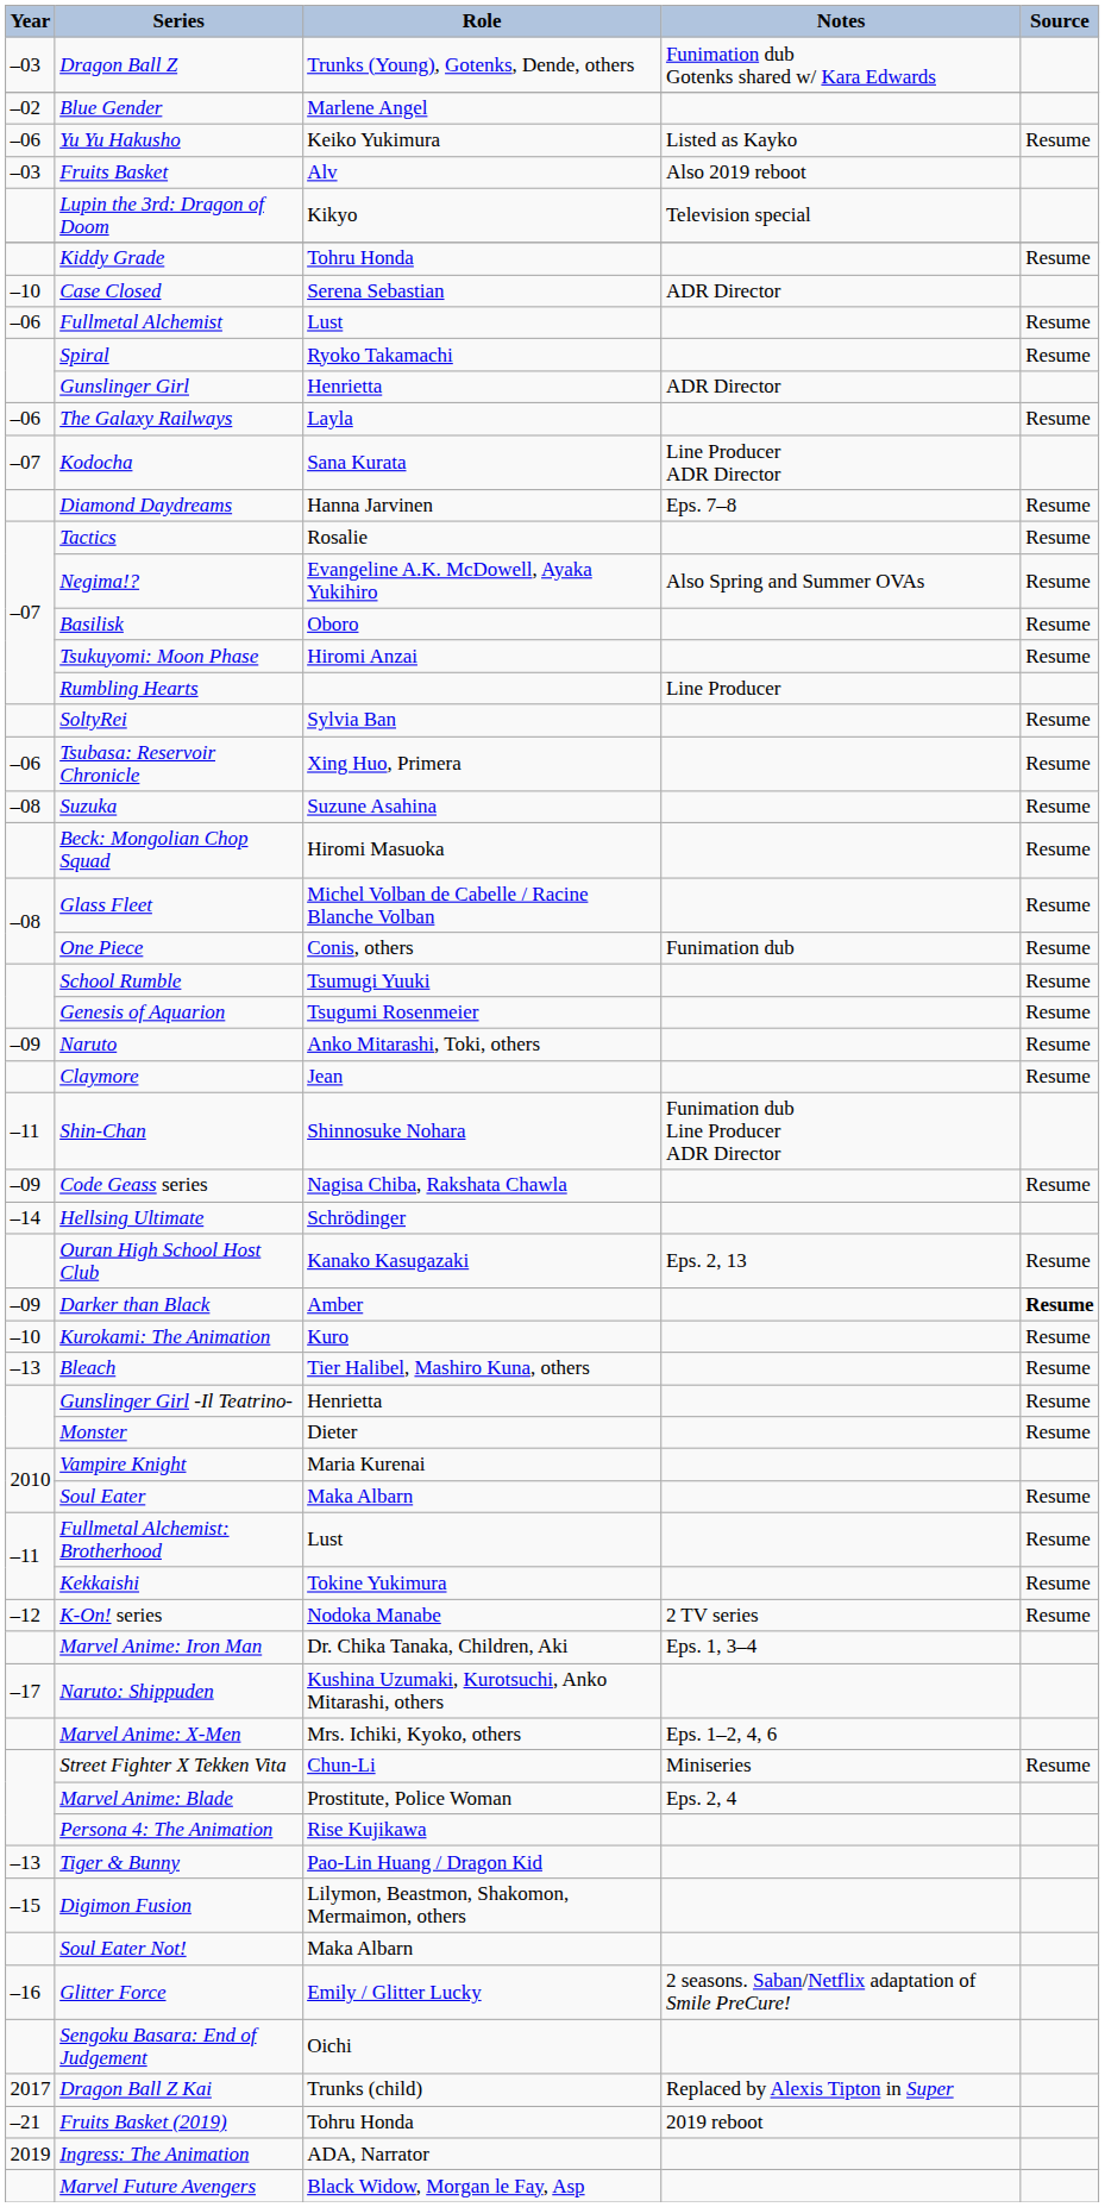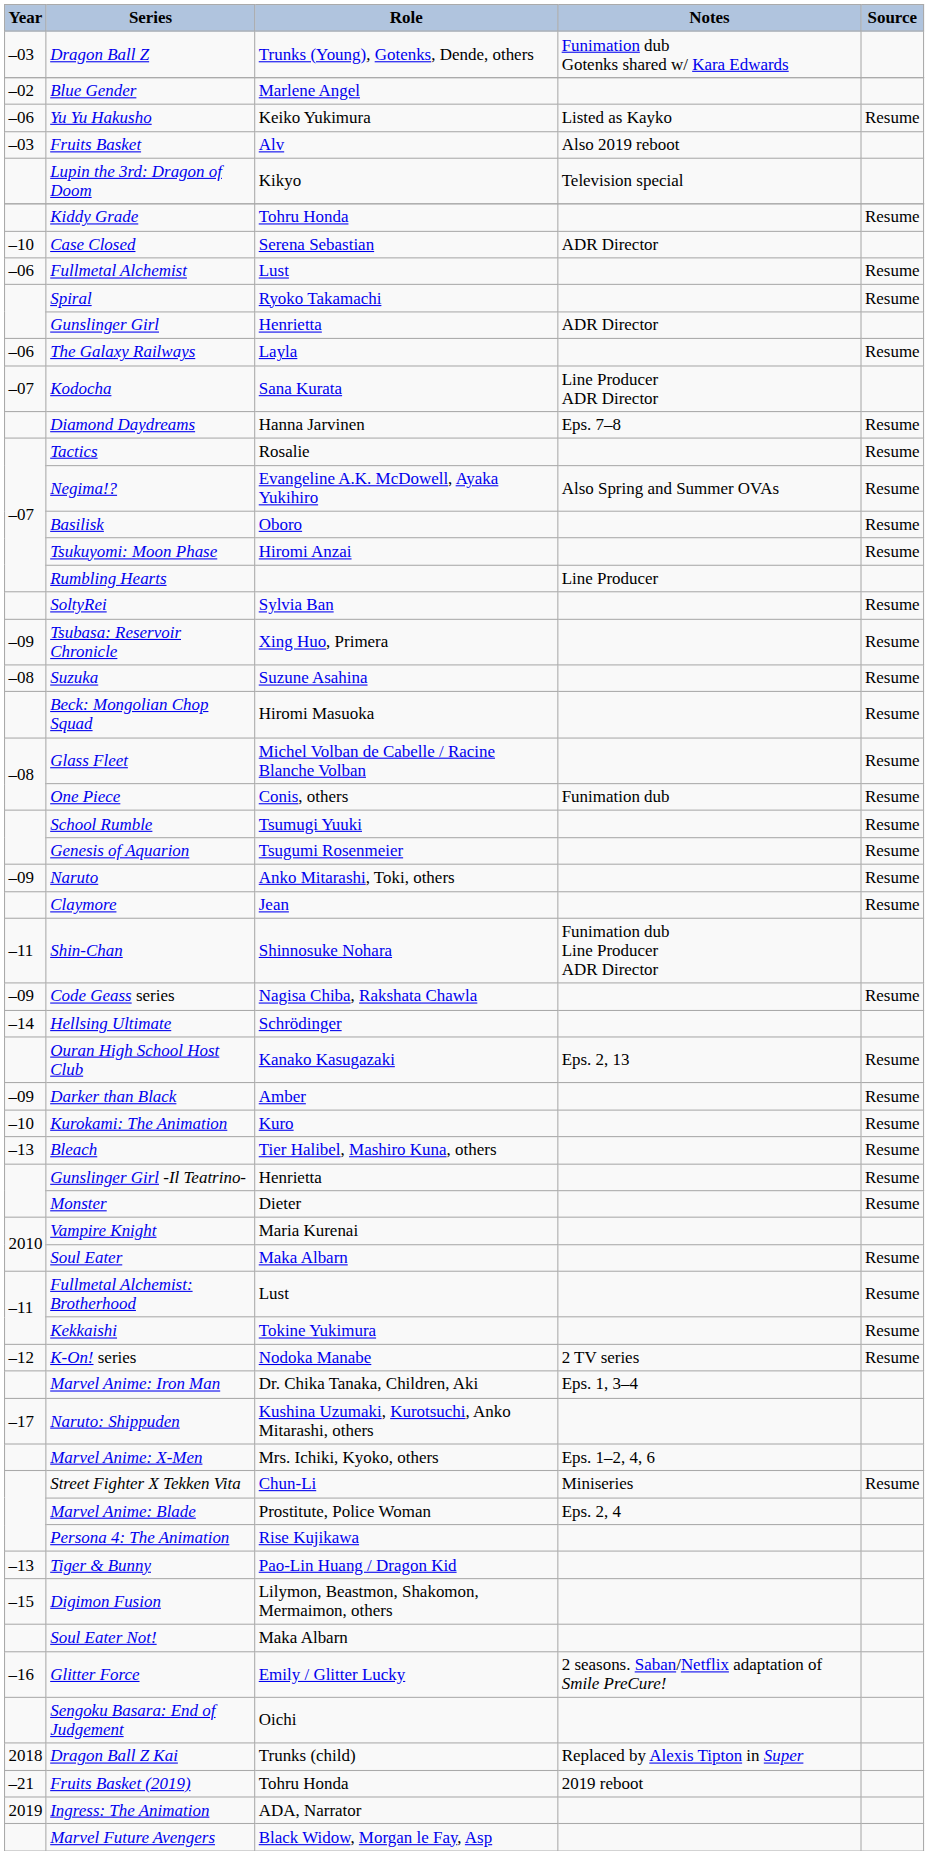 <table class="wikitable sortable plainrowheaders">
 <tr>
 <th style="background:#b0c4de;">Year </th>
 <th style="background:#b0c4de;">Series</th>
 <th style="background:#b0c4de;">Role </th>
 <th style="background:#b0c4de;" class="unsortable">Notes </th>
 <th style="background:#b0c4de;" class="unsortable">Source</th>
 </tr>
 <tr jb>
 <td>–03</td>
 <td><em><a href='#'>Dragon Ball Z</a></em></td>
 <td><a href='#'>Trunks (Young)</a>, <a href='#'>Gotenks</a>, Dende, others</td>
 <td><a href='#'>Funimation</a> dub<br>Gotenks shared w/ <a href='#'>Kara Edwards</a></td>
 <td></td>
 </tr>
 <tr>
 </tr>
 <tr>
 <td>–02</td>
 <td><em><a href='#'>Blue Gender</a></em></td>
 <td><a href='#'>Marlene Angel</a></td>
 <td></td>
 <td></td>
 </tr>
 <tr>
 <td>–06</td>
 <td><em><a href='#'>Yu Yu Hakusho</a></em></td>
 <td>Keiko Yukimura</td>
 <td>Listed as Kayko</td>
 <td>Resume</td>
 </tr>
 <tr>
 <td>–03</td>
 <td><em><a href='#'>Fruits Basket</a></em></td>
 <td><a href='#'>Alv</a></td>
 <td>Also 2019 reboot</td>
 <td></td>
 </tr>
 <tr>
 <td></td>
 <td><em><a href='#'>Lupin the 3rd: Dragon of Doom</a></em></td>
 <td>Kikyo</td>
 <td>Television special</td>
 <td></td>
 </tr>
 <tr>
 </tr>
 <tr>
 <td></td>
 <td><em><a href='#'>Kiddy Grade</a></em></td>
 <td><a href='#'>Tohru Honda</a></td>
 <td> </td>
 <td>Resume</td>
 </tr>
 <tr>
 <td>–10</td>
 <td><em><a href='#'>Case Closed</a></em></td>
 <td><a href='#'>Serena Sebastian</a></td>
 <td>ADR Director</td>
 <td></td>
 </tr>
 <tr>
 <td>–06</td>
 <td><em><a href='#'>Fullmetal Alchemist</a></em></td>
 <td><a href='#'>Lust</a></td>
 <td> </td>
 <td>Resume</td>
 </tr>
 <tr>
 <td rowspan="2"></td>
 <td><em><a href='#'>Spiral</a></em></td>
 <td><a href='#'>Ryoko Takamachi</a></td>
 <td> </td>
 <td>Resume</td>
 </tr>
 <tr>
 <td><em><a href='#'>Gunslinger Girl</a></em></td>
 <td><a href='#'>Henrietta</a></td>
 <td>ADR Director</td>
 <td></td>
 </tr>
 <tr>
 <td>–06</td>
 <td><em><a href='#'>The Galaxy Railways</a></em></td>
 <td><a href='#'>Layla</a></td>
 <td> </td>
 <td>Resume</td>
 </tr>
 <tr>
 <td>–07</td>
 <td><em><a href='#'>Kodocha</a></em></td>
 <td><a href='#'>Sana Kurata</a></td>
 <td>Line Producer<br>ADR Director</td>
 <td></td>
 </tr>
 <tr>
 <td></td>
 <td><em><a href='#'>Diamond Daydreams</a></em></td>
 <td>Hanna Jarvinen</td>
 <td>Eps. 7–8</td>
 <td>Resume</td>
 </tr>
 <tr>
 <td rowspan="5">–07</td>
 <td><em><a href='#'>Tactics</a></em></td>
 <td>Rosalie</td>
 <td> </td>
 <td>Resume</td>
 </tr>
 <tr>
 <td><em><a href='#'>Negima!?</a></em></td>
 <td><a href='#'>Evangeline A.K. McDowell</a>, <a href='#'>Ayaka Yukihiro</a></td>
 <td>Also Spring and Summer OVAs</td>
 <td>Resume</td>
 </tr>
 <tr>
 <td><em><a href='#'>Basilisk</a></em></td>
 <td><a href='#'>Oboro</a></td>
 <td> </td>
 <td>Resume</td>
 </tr>
 <tr>
 <td><em><a href='#'>Tsukuyomi: Moon Phase</a></em></td>
 <td><a href='#'>Hiromi Anzai</a></td>
 <td> </td>
 <td>Resume</td>
 </tr>
 <tr>
 <td><em><a href='#'>Rumbling Hearts</a></em></td>
 <td></td>
 <td>Line Producer</td>
 <td></td>
 </tr>
 <tr>
 <td></td>
 <td><em><a href='#'>SoltyRei</a></em></td>
 <td><a href='#'>Sylvia Ban</a></td>
 <td></td>
 <td>Resume</td>
 </tr>
 <tr>
-<td>–06</td>
+<td>–09</td>
 <td><em><a href='#'>Tsubasa: Reservoir Chronicle</a></em></td>
 <td><a href='#'>Xing Huo</a>, Primera</td>
 <td> </td>
 <td>Resume</td>
 </tr>
 <tr>
 <td>–08</td>
 <td><em><a href='#'>Suzuka</a></em></td>
 <td><a href='#'>Suzune Asahina</a></td>
 <td> </td>
 <td>Resume</td>
 </tr>
 <tr>
 <td></td>
 <td><em><a href='#'>Beck: Mongolian Chop Squad</a></em></td>
 <td>Hiromi Masuoka</td>
 <td> </td>
 <td>Resume</td>
 </tr>
 <tr>
 <td rowspan="2">–08</td>
 <td><em><a href='#'>Glass Fleet</a></em></td>
 <td><a href='#'>Michel Volban de Cabelle / Racine Blanche Volban</a></td>
 <td> </td>
 <td>Resume</td>
 </tr>
 <tr>
 <td><em><a href='#'>One Piece</a></em></td>
 <td><a href='#'>Conis</a>, others</td>
 <td>Funimation dub</td>
 <td>Resume</td>
 </tr>
 <tr>
 <td rowspan="2"></td>
 <td><em><a href='#'>School Rumble</a></em></td>
 <td><a href='#'>Tsumugi Yuuki</a></td>
 <td> </td>
 <td>Resume</td>
 </tr>
 <tr>
 <td><em><a href='#'>Genesis of Aquarion</a></em></td>
 <td><a href='#'>Tsugumi Rosenmeier</a></td>
 <td> </td>
 <td>Resume</td>
 </tr>
 <tr>
 <td>–09</td>
 <td><em><a href='#'>Naruto</a></em></td>
 <td><a href='#'>Anko Mitarashi</a>, Toki, others</td>
 <td> </td>
 <td>Resume</td>
 </tr>
 <tr>
 <td></td>
 <td><em><a href='#'>Claymore</a></em></td>
 <td><a href='#'>Jean</a></td>
 <td> </td>
 <td>Resume</td>
 </tr>
 <tr>
 <td>–11</td>
 <td><em><a href='#'>Shin-Chan</a></em></td>
 <td><a href='#'>Shinnosuke Nohara</a></td>
 <td>Funimation dub<br>Line Producer<br>ADR Director</td>
 <td></td>
 </tr>
 <tr>
 <td>–09</td>
 <td><em><a href='#'>Code Geass</a></em> series</td>
 <td><a href='#'>Nagisa Chiba</a>, <a href='#'>Rakshata Chawla</a></td>
 <td> </td>
 <td>Resume</td>
 </tr>
 <tr>
 <td>–14</td>
 <td><em><a href='#'>Hellsing Ultimate</a></em></td>
 <td><a href='#'>Schrödinger</a></td>
 <td></td>
 <td></td>
 </tr>
 <tr>
 <td></td>
 <td><em><a href='#'>Ouran High School Host Club</a></em></td>
 <td><a href='#'>Kanako Kasugazaki</a></td>
 <td>Eps. 2, 13</td>
 <td>Resume</td>
 </tr>
 <tr>
 <td>–09</td>
 <td><em><a href='#'>Darker than Black</a></em></td>
 <td><a href='#'>Amber</a></td>
 <td> </td>
-<td><strong>Resume</strong></td>
+<td>Resume</td>
 </tr>
 <tr>
 <td>–10</td>
 <td><em><a href='#'>Kurokami: The Animation</a></em></td>
 <td><a href='#'>Kuro</a></td>
 <td> </td>
 <td>Resume</td>
 </tr>
 <tr>
 <td>–13</td>
 <td><em><a href='#'>Bleach</a></em></td>
 <td><a href='#'>Tier Halibel</a>, <a href='#'>Mashiro Kuna</a>, others</td>
 <td> </td>
 <td>Resume</td>
 </tr>
 <tr>
 <td rowspan="2"></td>
 <td><em><a href='#'>Gunslinger Girl</a> -Il Teatrino-</em></td>
 <td>Henrietta</td>
 <td> </td>
 <td>Resume</td>
 </tr>
 <tr>
 <td><em><a href='#'>Monster</a></em></td>
 <td>Dieter</td>
 <td> </td>
 <td>Resume</td>
 </tr>
 <tr>
 <td rowspan="2">2010</td>
 <td><em><a href='#'>Vampire Knight</a></em></td>
 <td>Maria Kurenai</td>
 <td></td>
 <td></td>
 </tr>
 <tr>
 <td><em><a href='#'>Soul Eater</a></em></td>
 <td><a href='#'>Maka Albarn</a></td>
 <td> </td>
 <td>Resume</td>
 </tr>
 <tr>
 <td rowspan="2">–11</td>
 <td><em><a href='#'>Fullmetal Alchemist: Brotherhood</a></em></td>
 <td>Lust</td>
 <td> </td>
 <td>Resume</td>
 </tr>
 <tr>
 <td><em><a href='#'>Kekkaishi</a></em></td>
 <td><a href='#'>Tokine Yukimura</a></td>
 <td> </td>
 <td>Resume</td>
 </tr>
 <tr>
 <td>–12</td>
 <td><em><a href='#'>K-On!</a></em> series</td>
 <td><a href='#'>Nodoka Manabe</a></td>
 <td>2 TV series</td>
 <td>Resume</td>
 </tr>
 <tr>
 <td></td>
 <td><em><a href='#'>Marvel Anime: Iron Man</a></em></td>
 <td>Dr. Chika Tanaka, Children, Aki</td>
 <td>Eps. 1, 3–4</td>
 <td></td>
 </tr>
 <tr>
 <td>–17</td>
 <td><em><a href='#'>Naruto: Shippuden</a></em></td>
 <td><a href='#'>Kushina Uzumaki</a>, <a href='#'>Kurotsuchi</a>, Anko Mitarashi, others</td>
 <td> </td>
 <td></td>
 </tr>
 <tr>
 <td></td>
 <td><em><a href='#'>Marvel Anime: X-Men</a></em></td>
 <td>Mrs. Ichiki, Kyoko, others</td>
 <td>Eps. 1–2, 4, 6</td>
 <td></td>
 </tr>
 <tr>
 <td rowspan="3"></td>
 <td><em>Street Fighter X Tekken Vita</em></td>
 <td><a href='#'>Chun-Li</a></td>
 <td>Miniseries</td>
 <td>Resume</td>
 </tr>
 <tr>
 <td><em><a href='#'>Marvel Anime: Blade</a></em></td>
 <td>Prostitute, Police Woman</td>
 <td>Eps. 2, 4</td>
 <td></td>
 </tr>
 <tr>
 <td><em><a href='#'>Persona 4: The Animation</a></em></td>
 <td><a href='#'>Rise Kujikawa</a></td>
 <td> </td>
 <td></td>
 </tr>
 <tr>
 <td>–13</td>
 <td><em><a href='#'>Tiger & Bunny</a></em></td>
 <td><a href='#'>Pao-Lin Huang / Dragon Kid</a> </td>
 <td> </td>
 <td></td>
 </tr>
 <tr>
 <td>–15</td>
 <td><em><a href='#'>Digimon Fusion</a></em></td>
 <td>Lilymon, Beastmon, Shakomon, Mermaimon, others</td>
 <td> </td>
 <td></td>
 </tr>
 <tr>
 <td></td>
 <td><em><a href='#'>Soul Eater Not!</a></em></td>
 <td>Maka Albarn</td>
 <td> </td>
 <td></td>
 </tr>
 <tr>
 <td>–16</td>
 <td><em><a href='#'>Glitter Force</a></em></td>
 <td><a href='#'>Emily / Glitter Lucky</a></td>
 <td>2 seasons. <a href='#'>Saban</a>/<a href='#'>Netflix</a> adaptation of <em>Smile PreCure!</em></td>
 <td></td>
 </tr>
 <tr>
 <td></td>
 <td><em><a href='#'>Sengoku Basara: End of Judgement</a></em></td>
 <td>Oichi</td>
 <td> </td>
 <td></td>
 </tr>
 <tr>
-<td>2017</td>
+<td>2018</td>
 <td><em><a href='#'>Dragon Ball Z Kai</a></em></td>
 <td>Trunks (child)</td>
 <td>Replaced by <a href='#'>Alexis Tipton</a> in <em><a href='#'>Super</a></em></td>
 <td></td>
 </tr>
 <tr>
 <td>–21</td>
 <td><em><a href='#'>Fruits Basket (2019)</a></em></td>
 <td>Tohru Honda</td>
 <td>2019 reboot</td>
 <td></td>
 </tr>
 <tr>
 <td>2019</td>
 <td><em><a href='#'>Ingress: The Animation</a></em></td>
 <td>ADA, Narrator</td>
 <td></td>
 <td></td>
 </tr>
 <tr>
 <td></td>
 <td><em><a href='#'>Marvel Future Avengers</a></em></td>
 <td><a href='#'>Black Widow</a>, <a href='#'>Morgan le Fay</a>, <a href='#'>Asp</a></td>
 <td></td>
 <td></td>
 </tr>
 </table>
